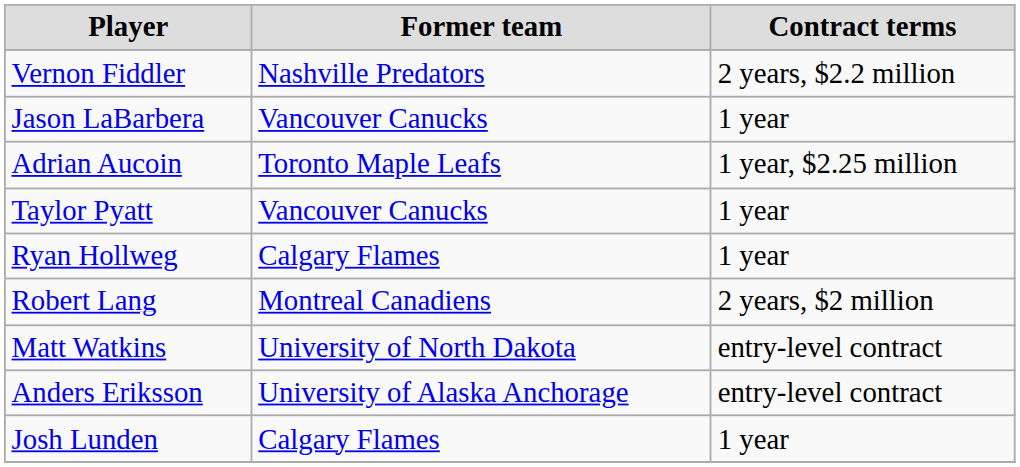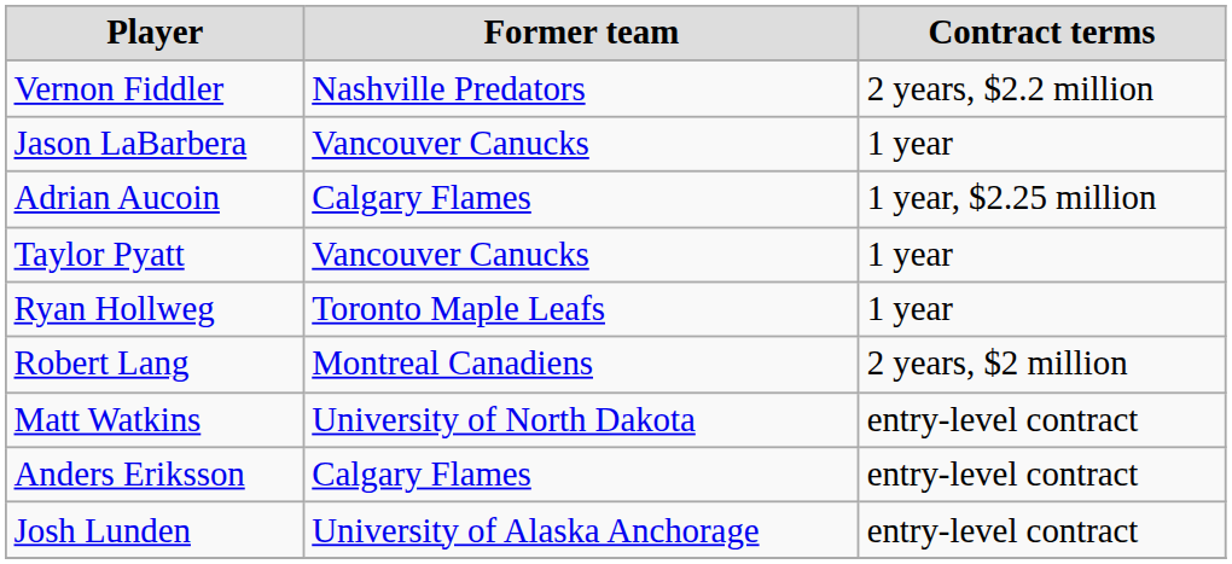 <table class="wikitable" width=90%>
 <tr align="center"  bgcolor="#dddddd">
 <td><strong>Player</strong></td>
 <td><strong>Former team</strong></td>
 <td><strong>Contract terms</strong></td>
 </tr>
 <tr>
 <td><a href='#'>Vernon Fiddler</a></td>
 <td><a href='#'>Nashville Predators</a></td>
 <td>2 years, $2.2 million</td>
 </tr>
 <tr>
 <td><a href='#'>Jason LaBarbera</a></td>
 <td><a href='#'>Vancouver Canucks</a></td>
 <td>1 year</td>
 </tr>
 <tr>
 <td><a href='#'>Adrian Aucoin</a></td>
-<td><a href='#'>Toronto Maple Leafs</a></td>
+<td><a href='#'>Calgary Flames</a></td>
 <td>1 year, $2.25 million</td>
 </tr>
 <tr>
 <td><a href='#'>Taylor Pyatt</a></td>
 <td><a href='#'>Vancouver Canucks</a></td>
 <td>1 year</td>
 </tr>
 <tr>
 <td><a href='#'>Ryan Hollweg</a></td>
-<td><a href='#'>Calgary Flames</a></td>
+<td><a href='#'>Toronto Maple Leafs</a></td>
 <td>1 year</td>
 </tr>
 <tr>
 <td><a href='#'>Robert Lang</a></td>
 <td><a href='#'>Montreal Canadiens</a></td>
 <td>2 years, $2 million</td>
 </tr>
 <tr>
 <td><a href='#'>Matt Watkins</a></td>
 <td><a href='#'>University of North Dakota</a></td>
 <td>entry-level contract</td>
 </tr>
 <tr>
 <td><a href='#'>Anders Eriksson</a></td>
+<td><a href='#'>Calgary Flames</a></td>
+<td>entry-level contract</td>
+</tr>
+<tr>
+<td><a href='#'>Josh Lunden</a></td>
 <td><a href='#'>University of Alaska Anchorage</a></td>
 <td>entry-level contract</td>
 </tr>
 <tr>
-<td><a href='#'>Josh Lunden</a></td>
-<td><a href='#'>Calgary Flames</a></td>
-<td>1 year</td>
-</tr>
-<tr>
 </tr>
 </table>
